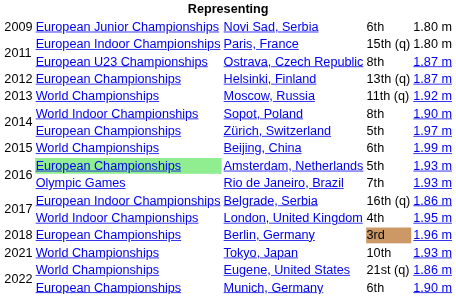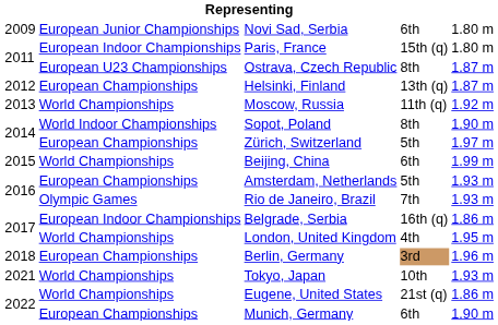 <table>
 <tr>
 <th colspan="6">Representing </th>
 </tr>
 <tr>
 <td>2009</td>
 <td><a href='#'>European Junior Championships</a></td>
 <td><a href='#'>Novi Sad, Serbia</a></td>
 <td>6th</td>
 <td>1.80 m</td>
 </tr>
 <tr>
 <td rowspan=2>2011</td>
 <td><a href='#'>European Indoor Championships</a></td>
 <td><a href='#'>Paris, France</a></td>
 <td>15th (q)</td>
 <td>1.80 m</td>
 </tr>
 <tr>
 <td><a href='#'>European U23 Championships</a></td>
 <td><a href='#'>Ostrava, Czech Republic</a></td>
 <td>8th</td>
 <td><a href='#'>1.87 m</a></td>
 </tr>
 <tr>
 <td>2012</td>
 <td><a href='#'>European Championships</a></td>
 <td><a href='#'>Helsinki, Finland</a></td>
 <td>13th (q)</td>
 <td><a href='#'>1.87 m</a></td>
 </tr>
 <tr>
 <td>2013</td>
 <td><a href='#'>World Championships</a></td>
 <td><a href='#'>Moscow, Russia</a></td>
 <td>11th (q)</td>
 <td><a href='#'>1.92 m</a></td>
 </tr>
 <tr>
 <td rowspan=2>2014</td>
 <td><a href='#'>World Indoor Championships</a></td>
 <td><a href='#'>Sopot, Poland</a></td>
 <td>8th</td>
 <td><a href='#'>1.90 m</a></td>
 </tr>
 <tr>
 <td><a href='#'>European Championships</a></td>
 <td><a href='#'>Zürich, Switzerland</a></td>
 <td>5th</td>
 <td><a href='#'>1.97 m</a></td>
 </tr>
 <tr>
 <td>2015</td>
 <td><a href='#'>World Championships</a></td>
 <td><a href='#'>Beijing, China</a></td>
 <td>6th</td>
 <td><a href='#'>1.99 m</a></td>
 </tr>
 <tr>
 <td rowspan=2>2016</td>
-<td style="background: lightgreen;"><a href='#'>European Championships</a></td>
+<td><a href='#'>European Championships</a></td>
 <td><a href='#'>Amsterdam, Netherlands</a></td>
 <td>5th</td>
 <td><a href='#'>1.93 m</a></td>
 </tr>
 <tr>
 <td><a href='#'>Olympic Games</a></td>
 <td><a href='#'>Rio de Janeiro, Brazil</a></td>
 <td>7th</td>
 <td><a href='#'>1.93 m</a></td>
 </tr>
 <tr>
 <td rowspan=2>2017</td>
 <td><a href='#'>European Indoor Championships</a></td>
 <td><a href='#'>Belgrade, Serbia</a></td>
 <td>16th (q)</td>
 <td><a href='#'>1.86 m</a></td>
 </tr>
 <tr>
-<td><a href='#'>World Indoor Championships</a></td>
+<td><a href='#'>World Championships</a></td>
 <td><a href='#'>London, United Kingdom</a></td>
 <td>4th</td>
 <td><a href='#'>1.95 m</a></td>
 </tr>
 <tr>
 <td>2018</td>
 <td><a href='#'>European Championships</a></td>
 <td><a href='#'>Berlin, Germany</a></td>
 <td bgcolor="#cc9966">3rd</td>
 <td><a href='#'>1.96 m</a></td>
 </tr>
 <tr>
 <td>2021</td>
 <td><a href='#'>World Championships</a></td>
 <td><a href='#'>Tokyo, Japan</a></td>
 <td>10th</td>
 <td><a href='#'>1.93 m</a></td>
 </tr>
 <tr>
 <td rowspan=2>2022</td>
 <td><a href='#'>World Championships</a></td>
 <td><a href='#'>Eugene, United States</a></td>
 <td>21st (q)</td>
 <td><a href='#'>1.86 m</a></td>
 </tr>
 <tr>
 <td><a href='#'>European Championships</a></td>
 <td><a href='#'>Munich, Germany</a></td>
 <td>6th</td>
 <td><a href='#'>1.90 m</a></td>
 </tr>
 </table>
